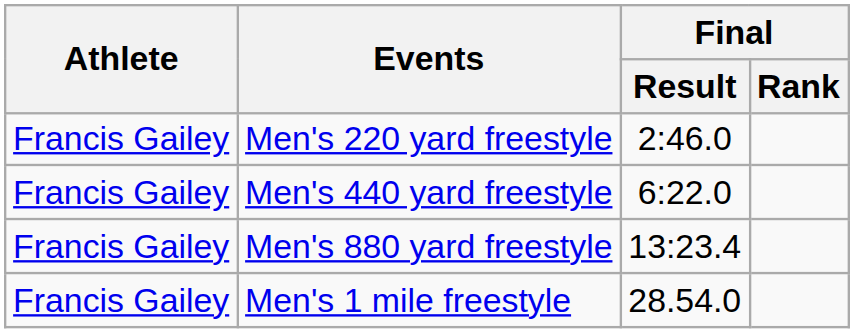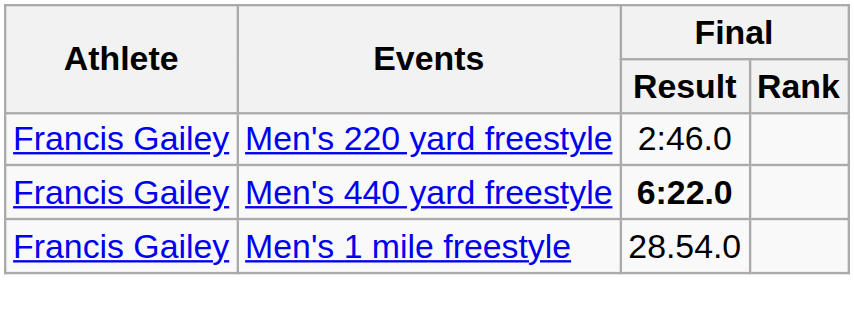 <table class=wikitable style="font-size:90%">
 <tr>
 <th rowspan="2">Athlete</th>
 <th rowspan="2">Events</th>
 <th colspan="2">Final</th>
 </tr>
 <tr>
 <th>Result</th>
 <th>Rank</th>
 </tr>
 <tr>
 <td><a href='#'>Francis Gailey</a></td>
 <td><a href='#'>Men's 220 yard freestyle</a></td>
 <td align="center">2:46.0</td>
 <td align="center"></td>
 </tr>
 <tr>
 <td><a href='#'>Francis Gailey</a></td>
 <td><a href='#'>Men's 440 yard freestyle</a></td>
-<td align="center">6:22.0</td>
-<td align="center"></td>
-</tr>
-<tr>
-<td><a href='#'>Francis Gailey</a></td>
-<td><a href='#'>Men's 880 yard freestyle</a></td>
-<td align="center">13:23.4</td>
+<td align="center"><strong>6:22.0</strong></td>
 <td align="center"></td>
 </tr>
 <tr>
 <td><a href='#'>Francis Gailey</a></td>
 <td><a href='#'>Men's 1 mile freestyle</a></td>
 <td align="center">28.54.0</td>
 <td align="center"></td>
 </tr>
 </table>
